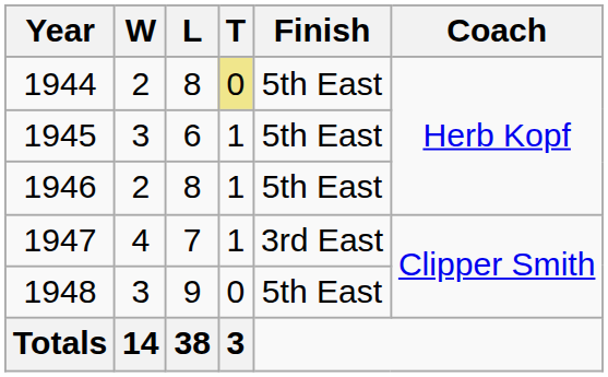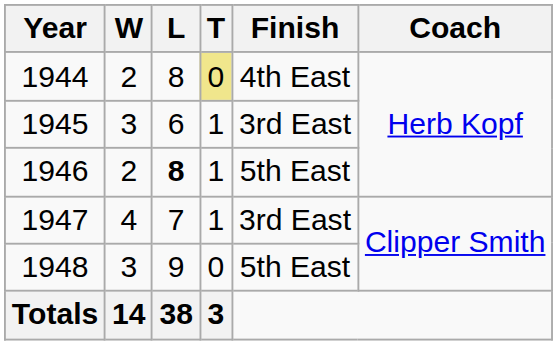 <table class="wikitable" style="text-align:center">
 <tr>
 <th>Year</th>
 <th>W</th>
 <th>L</th>
 <th>T</th>
 <th>Finish</th>
 <th>Coach</th>
 </tr>
 <tr>
 <td>1944</td>
 <td>2</td>
 <td>8</td>
 <td style="background: khaki;">0</td>
-<td>5th East</td>
+<td>4th East</td>
 <td rowspan=3><a href='#'>Herb Kopf</a></td>
 </tr>
 <tr>
 <td>1945</td>
 <td>3</td>
 <td>6</td>
 <td>1</td>
-<td>5th East</td>
+<td>3rd East</td>
 </tr>
 <tr>
 <td>1946</td>
 <td>2</td>
-<td>8</td>
+<td><strong>8</strong></td>
 <td>1</td>
 <td>5th East</td>
 </tr>
 <tr>
 <td>1947</td>
 <td>4</td>
 <td>7</td>
 <td>1</td>
 <td>3rd East</td>
 <td rowspan=2><a href='#'>Clipper Smith</a></td>
 </tr>
 <tr>
 <td>1948</td>
 <td>3</td>
 <td>9</td>
 <td>0</td>
 <td>5th East</td>
 </tr>
 <tr>
 <th>Totals</th>
 <th>14</th>
 <th>38</th>
 <th>3</th>
 <td colspan="2"></td>
 </tr>
 </table>
